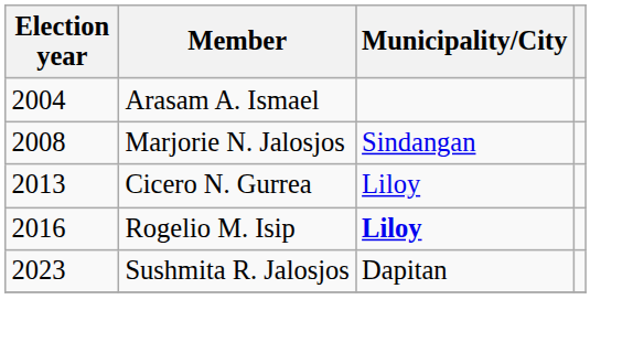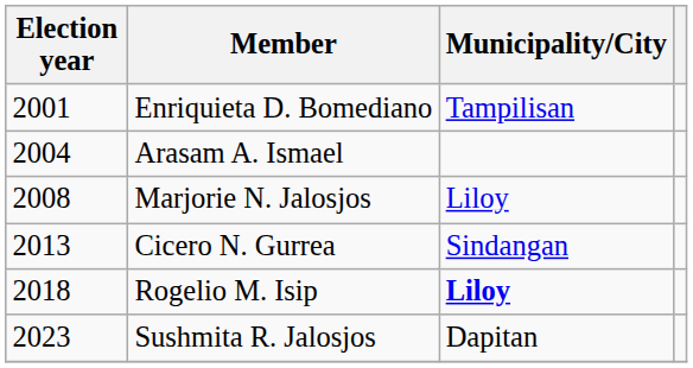 <table class="wikitable">
 <tr>
 <th width="60px">Election<br>year</th>
 <th>Member</th>
 <th !>Municipality/City</th>
 <th !></th>
+</tr>
+<tr>
+<td>2001</td>
+<td>Enriquieta D. Bomediano</td>
+<td><a href='#'>Tampilisan</a></td>
+<td></td>
 </tr>
 <tr>
 <td>2004</td>
 <td>Arasam A. Ismael</td>
 <td></td>
 <td></td>
 </tr>
 <tr>
 <td>2008</td>
 <td>Marjorie N. Jalosjos</td>
-<td><a href='#'>Sindangan</a></td>
+<td><a href='#'>Liloy</a></td>
 <td></td>
 </tr>
 <tr>
 <td>2013</td>
 <td>Cicero N. Gurrea</td>
-<td><a href='#'>Liloy</a></td>
+<td><a href='#'>Sindangan</a></td>
 <td></td>
 </tr>
 <tr>
-<td>2016</td>
+<td>2018</td>
 <td>Rogelio M. Isip</td>
 <td><strong><a href='#'>Liloy</a></strong></td>
 <td></td>
 </tr>
 <tr>
 <td>2023</td>
 <td>Sushmita R. Jalosjos</td>
 <td>Dapitan</td>
 <td></td>
 </tr>
 <tr>
 </tr>
 </table>
